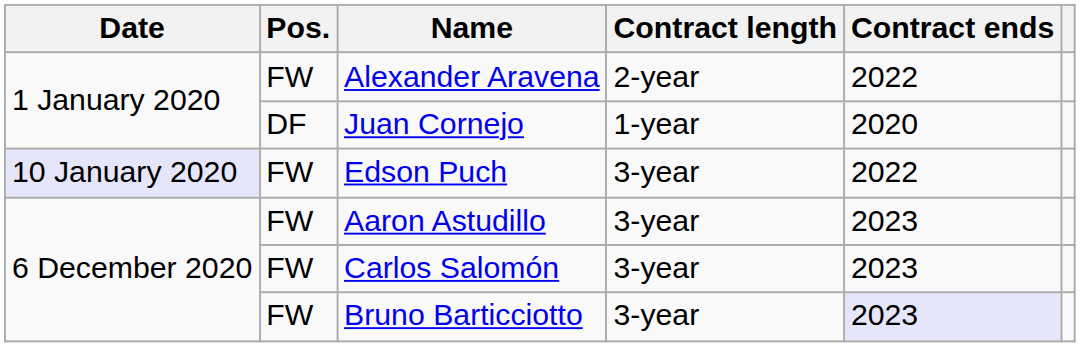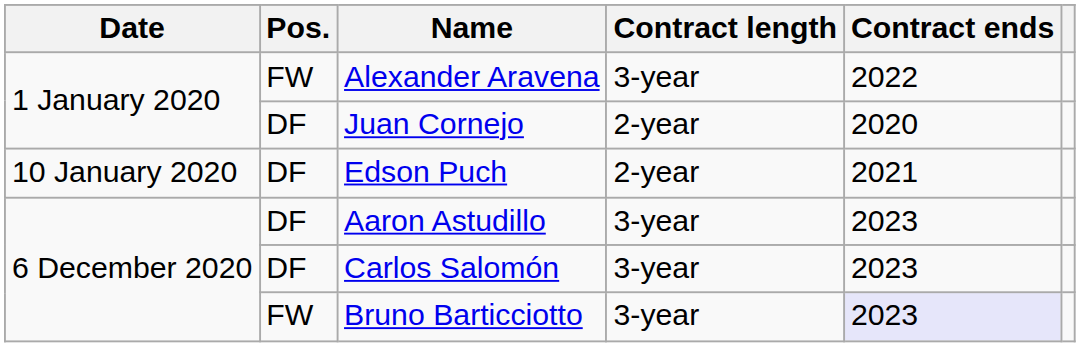 <table class="wikitable">
 <tr>
 <th>Date</th>
 <th>Pos.</th>
 <th>Name</th>
 <th>Contract length</th>
 <th>Contract ends</th>
 <th></th>
 </tr>
 <tr>
 <td rowspan="2">1 January 2020</td>
 <td>FW</td>
 <td> <a href='#'>Alexander Aravena</a></td>
-<td>2-year</td>
+<td>3-year</td>
 <td>2022</td>
 <td></td>
 </tr>
 <tr>
 <td>DF</td>
 <td> <a href='#'>Juan Cornejo</a></td>
-<td>1-year</td>
+<td>2-year</td>
 <td>2020</td>
 <td></td>
 </tr>
 <tr>
-<td style="background: lavender;">10 January 2020</td>
-<td>FW</td>
+<td>10 January 2020</td>
+<td>DF</td>
 <td> <a href='#'>Edson Puch</a></td>
-<td>3-year</td>
-<td>2022</td>
+<td>2-year</td>
+<td>2021</td>
 <td></td>
 </tr>
 <tr>
 <td rowspan="3">6 December 2020</td>
-<td>FW</td>
+<td>DF</td>
 <td> <a href='#'>Aaron Astudillo</a></td>
 <td>3-year</td>
 <td>2023</td>
 <td></td>
 </tr>
 <tr>
-<td>FW</td>
+<td>DF</td>
 <td> <a href='#'>Carlos Salomón</a></td>
 <td>3-year</td>
 <td>2023</td>
 <td></td>
 </tr>
 <tr>
 <td>FW</td>
 <td> <a href='#'>Bruno Barticciotto</a></td>
 <td>3-year</td>
 <td style="background: lavender;">2023</td>
 <td></td>
 </tr>
 </table>
